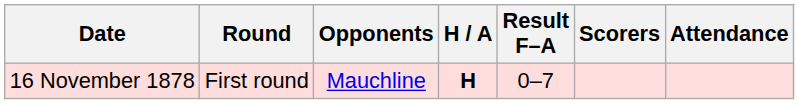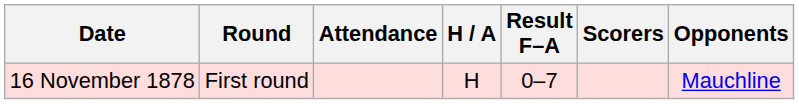 <table class="wikitable" style="text-align:center">
 <tr>
 <th>Date</th>
 <th>Round</th>
-<th>Opponents</th>
+<th>Attendance</th>
 <th>H / A</th>
 <th>Result<br>F–A</th>
 <th>Scorers</th>
-<th>Attendance</th>
+<th>Opponents</th>
 </tr>
 <tr bgcolor=#ffdddd>
 <td>16 November 1878</td>
 <td>First round</td>
-<td><a href='#'>Mauchline</a></td>
-<td><strong>H</strong></td>
+<td></td>
+<td>H</td>
 <td>0–7</td>
 <td></td>
-<td></td>
+<td><a href='#'>Mauchline</a></td>
 </tr>
 </table>
